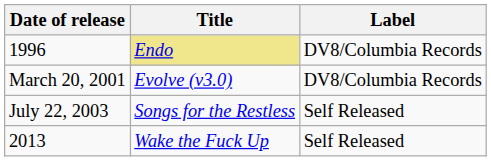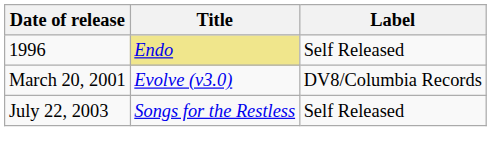 <table class="wikitable" style="font-size: 95%;">
 <tr>
 <th>Date of release</th>
 <th>Title</th>
 <th>Label</th>
 </tr>
 <tr>
 <td>1996</td>
 <td style="background: khaki;"><em><a href='#'>Endo</a></em></td>
-<td>DV8/Columbia Records</td>
+<td>Self Released</td>
 </tr>
 <tr>
 <td>March 20, 2001</td>
 <td><em><a href='#'>Evolve (v3.0)</a></em></td>
 <td>DV8/Columbia Records</td>
 </tr>
 <tr>
 <td>July 22, 2003</td>
 <td><em><a href='#'>Songs for the Restless</a></em></td>
 <td>Self Released</td>
 </tr>
-<tr>
-<td>2013</td>
-<td><em><a href='#'>Wake the Fuck Up</a></em></td>
-<td>Self Released</td>
-</tr>
 </table>
